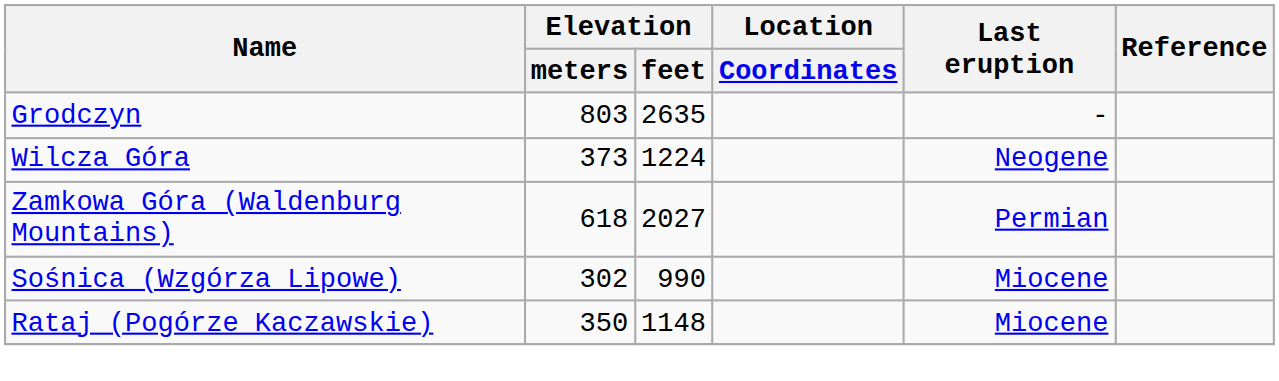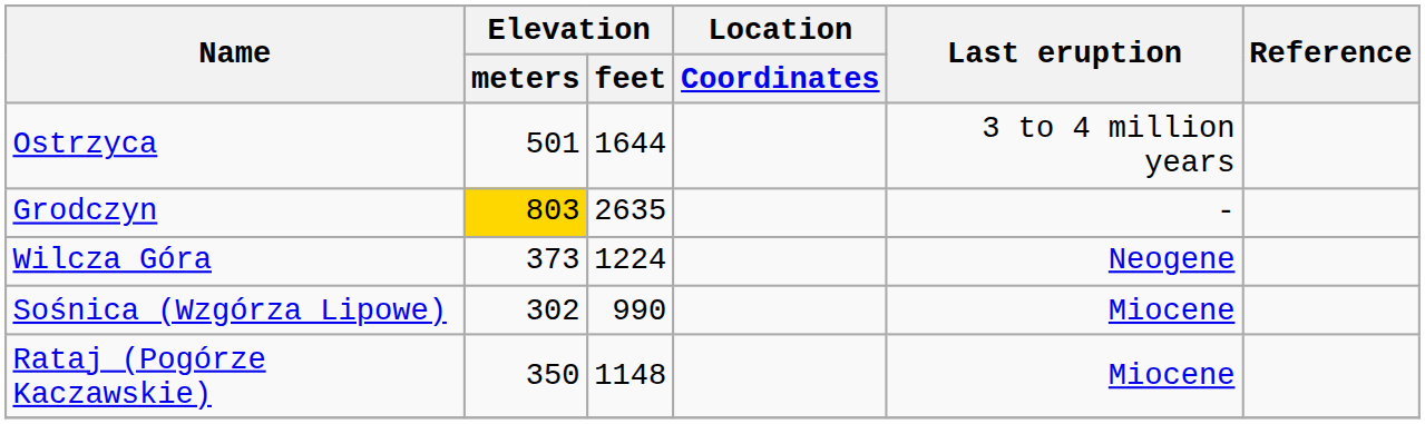 <table class="wikitable">
 <tr>
 <th rowspan="2">Name</th>
 <th colspan ="2">Elevation</th>
 <th>Location</th>
 <th rowspan="2">Last eruption</th>
 <th rowspan="2">Reference</th>
 </tr>
 <tr>
 <th>meters</th>
 <th>feet</th>
 <th><a href='#'>Coordinates</a></th>
 </tr>
 <tr align="right">
+<td align="left"><a href='#'>Ostrzyca</a></td>
+<td>501</td>
+<td>1644</td>
+<td></td>
+<td>3 to 4 million years</td>
+<td></td>
+</tr>
+<tr align="right">
 <td align="left"><a href='#'>Grodczyn</a></td>
-<td>803</td>
+<td style="background: gold;">803</td>
 <td>2635</td>
 <td></td>
 <td>-</td>
 <td></td>
 </tr>
 <tr align="right">
 <td align="left"><a href='#'>Wilcza Góra</a></td>
 <td>373</td>
 <td>1224</td>
 <td></td>
 <td><a href='#'>Neogene</a></td>
-<td></td>
-</tr>
-<tr align="right">
-<td align="left"><a href='#'>Zamkowa Góra (Waldenburg Mountains) </a></td>
-<td>618</td>
-<td>2027</td>
-<td></td>
-<td><a href='#'>Permian</a></td>
 <td></td>
 </tr>
 <tr align="right">
 <td align="left"><a href='#'>Sośnica (Wzgórza Lipowe) </a></td>
 <td>302</td>
 <td>990</td>
 <td></td>
 <td><a href='#'>Miocene</a></td>
 <td></td>
 </tr>
 <tr align="right">
 <td align="left"><a href='#'>Rataj (Pogórze Kaczawskie) </a></td>
 <td>350</td>
 <td>1148</td>
 <td></td>
 <td><a href='#'>Miocene</a></td>
 <td></td>
 </tr>
 <tr align="right">
 </tr>
 </table>
